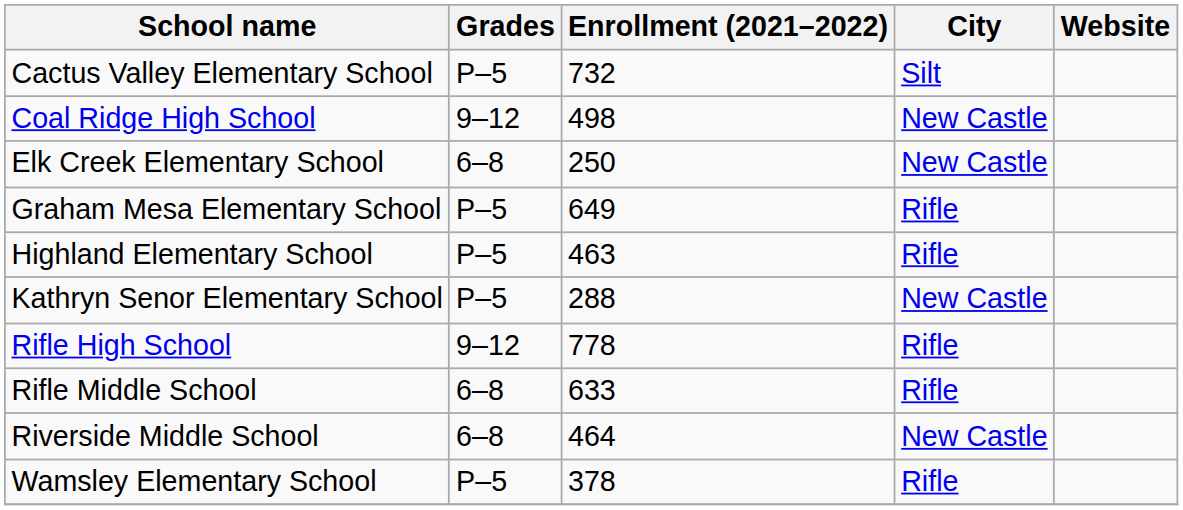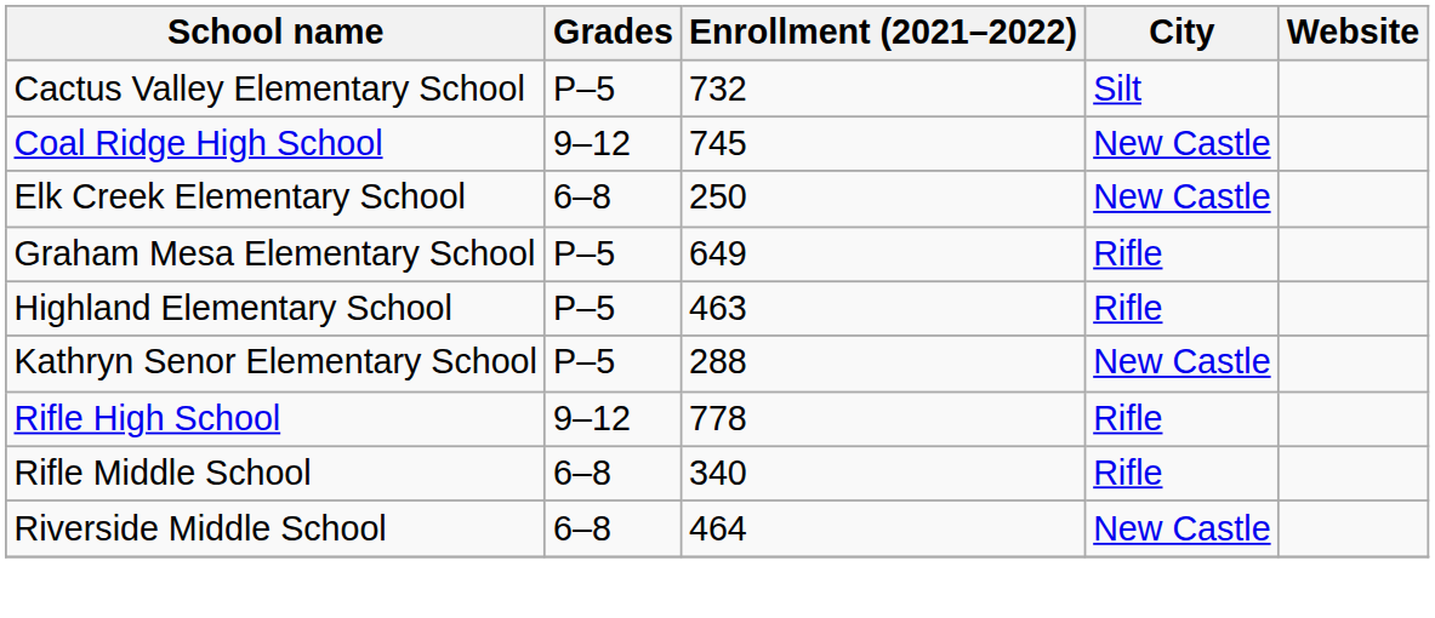 <table class="wikitable sortable">
 <tr>
 <th>School name</th>
 <th>Grades</th>
 <th>Enrollment (2021–2022)</th>
 <th>City</th>
 <th>Website</th>
 </tr>
 <tr>
 <td>Cactus Valley Elementary School</td>
 <td>P–5</td>
 <td>732</td>
 <td><a href='#'>Silt</a></td>
 <td></td>
 </tr>
 <tr>
 <td><a href='#'>Coal Ridge High School</a></td>
 <td>9–12</td>
-<td>498</td>
+<td>745</td>
 <td><a href='#'>New Castle</a></td>
 <td></td>
 </tr>
 <tr>
 <td>Elk Creek Elementary School</td>
 <td>6–8</td>
 <td>250</td>
 <td><a href='#'>New Castle</a></td>
 <td></td>
 </tr>
 <tr>
 <td>Graham Mesa Elementary School</td>
 <td>P–5</td>
 <td>649</td>
 <td><a href='#'>Rifle</a></td>
 <td></td>
 </tr>
 <tr>
 <td>Highland Elementary School</td>
 <td>P–5</td>
 <td>463</td>
 <td><a href='#'>Rifle</a></td>
 <td></td>
 </tr>
 <tr>
 <td>Kathryn Senor Elementary School</td>
 <td>P–5</td>
 <td>288</td>
 <td><a href='#'>New Castle</a></td>
 <td></td>
 </tr>
 <tr>
 <td><a href='#'>Rifle High School</a></td>
 <td>9–12</td>
 <td>778</td>
 <td><a href='#'>Rifle</a></td>
 <td></td>
 </tr>
 <tr>
 <td>Rifle Middle School</td>
 <td>6–8</td>
-<td>633</td>
+<td>340</td>
 <td><a href='#'>Rifle</a></td>
 <td></td>
 </tr>
 <tr>
 <td>Riverside Middle School</td>
 <td>6–8</td>
 <td>464</td>
 <td><a href='#'>New Castle</a></td>
 <td></td>
 </tr>
 <tr>
-<td>Wamsley Elementary School</td>
-<td>P–5</td>
-<td>378</td>
-<td><a href='#'>Rifle</a></td>
-<td></td>
-</tr>
-<tr>
 </tr>
 </table>
